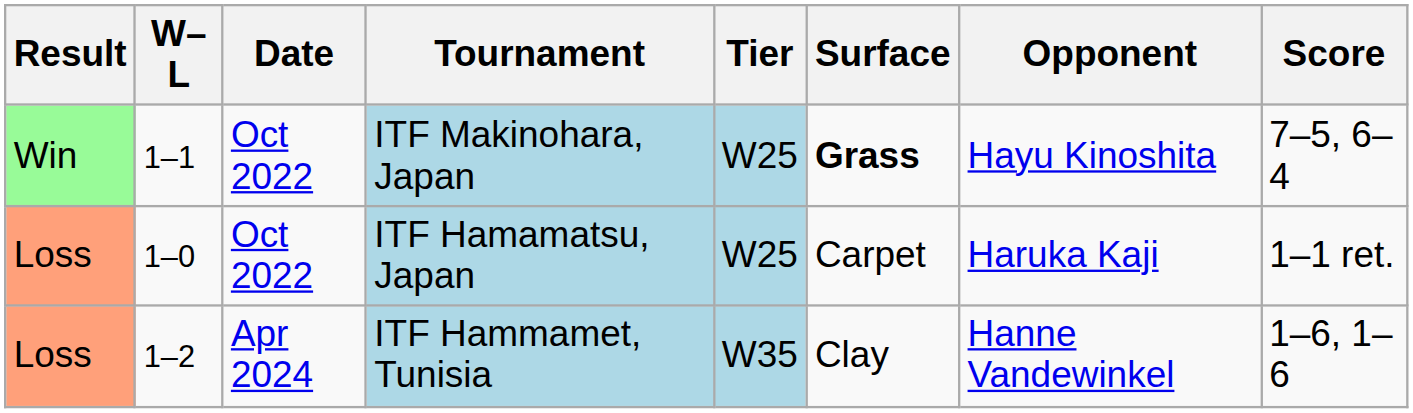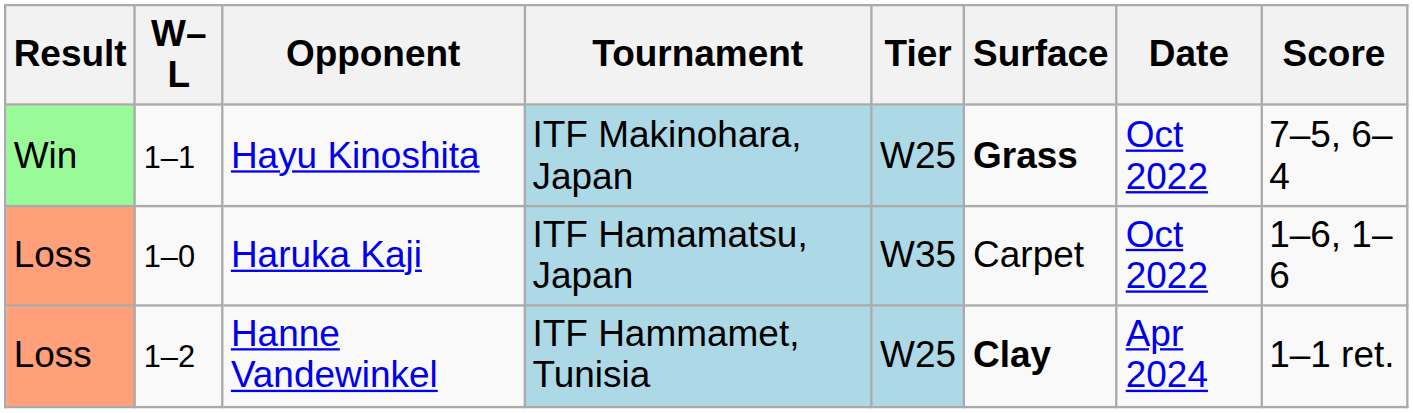 <table class="sortable wikitable">
 <tr>
 <th>Result</th>
 <th class="unsortable">W–L</th>
-<th>Date</th>
+<th>Opponent</th>
 <th>Tournament</th>
 <th>Tier</th>
 <th>Surface</th>
-<th>Opponent</th>
+<th>Date</th>
 <th class="unsortable">Score</th>
 </tr>
 <tr>
 <td style="background:#98FB98;">Win</td>
 <td><small>1–1</small></td>
-<td><a href='#'>Oct 2022</a></td>
+<td> <a href='#'>Hayu Kinoshita</a></td>
 <td bgcolor=lightblue>ITF Makinohara, Japan</td>
 <td bgcolor=lightblue>W25</td>
 <td><strong>Grass</strong></td>
-<td> <a href='#'>Hayu Kinoshita</a></td>
+<td><a href='#'>Oct 2022</a></td>
 <td>7–5, 6–4</td>
 </tr>
 <tr>
 <td style="background:#ffa07a;">Loss</td>
 <td><small>1–0</small></td>
+<td> <a href='#'>Haruka Kaji</a></td>
+<td style="background:lightblue;">ITF Hamamatsu, Japan</td>
+<td style="background:lightblue;">W35</td>
+<td>Carpet</td>
 <td><a href='#'>Oct 2022</a></td>
-<td style="background:lightblue;">ITF Hamamatsu, Japan</td>
-<td style="background:lightblue;">W25</td>
-<td>Carpet</td>
-<td> <a href='#'>Haruka Kaji</a></td>
-<td>1–1 ret.</td>
+<td>1–6, 1–6</td>
 </tr>
 <tr>
 <td style="background:#ffa07a;">Loss</td>
 <td><small>1–2</small></td>
+<td> <a href='#'>Hanne Vandewinkel</a></td>
+<td style="background:lightblue;">ITF Hammamet, Tunisia</td>
+<td style="background:lightblue;">W25</td>
+<td><strong>Clay</strong></td>
 <td><a href='#'>Apr 2024</a></td>
-<td style="background:lightblue;">ITF Hammamet, Tunisia</td>
-<td style="background:lightblue;">W35</td>
-<td>Clay</td>
-<td> <a href='#'>Hanne Vandewinkel</a></td>
-<td>1–6, 1–6</td>
+<td>1–1 ret.</td>
 </tr>
 </table>
